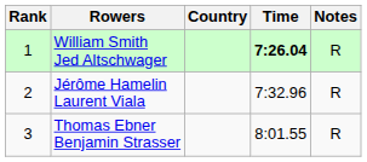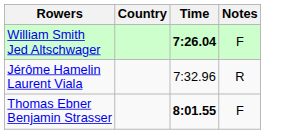 <table class="wikitable" style="text-align:center">
 <tr>
-<th>Rank</th>
 <th>Rowers</th>
 <th>Country</th>
 <th>Time</th>
 <th>Notes</th>
 </tr>
 <tr bgcolor=ccffcc>
-<td>1</td>
 <td align="left"><a href='#'>William Smith</a><br><a href='#'>Jed Altschwager</a></td>
 <td align="left"></td>
 <td><strong>7:26.04</strong></td>
-<td>R</td>
+<td>F</td>
 </tr>
 <tr>
-<td>2</td>
 <td align="left"><a href='#'>Jérôme Hamelin</a><br><a href='#'>Laurent Viala</a></td>
 <td align="left"></td>
 <td>7:32.96</td>
 <td>R</td>
 </tr>
 <tr>
-<td>3</td>
 <td align="left"><a href='#'>Thomas Ebner</a><br><a href='#'>Benjamin Strasser</a></td>
 <td align="left"></td>
-<td>8:01.55</td>
-<td>R</td>
+<td><strong>8:01.55</strong></td>
+<td>F</td>
 </tr>
 </table>
